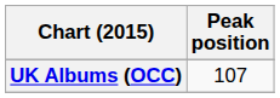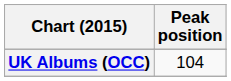 <table class="wikitable sortable plainrowheaders" style="text-align:center">
 <tr>
 <th scope="col">Chart (2015)</th>
 <th scope="col">Peak<br> position</th>
 </tr>
 <tr>
 </tr>
 <tr>
 <th scope="row"><a href='#'>UK Albums</a> (<a href='#'>OCC</a>)</th>
-<td>107</td>
+<td>104</td>
 </tr>
 <tr>
 </tr>
 <tr>
 </tr>
 <tr>
 </tr>
 <tr>
 </tr>
 </table>
